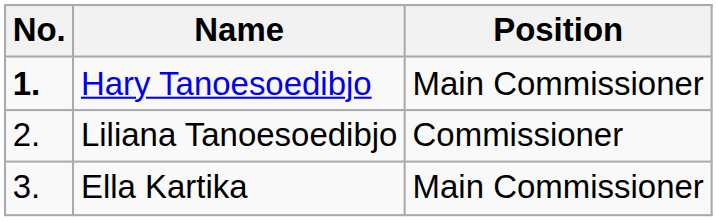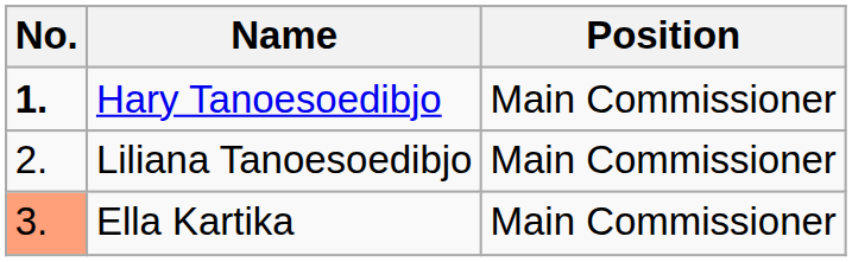 <table class="wikitable">
 <tr>
 <th>No.</th>
 <th>Name</th>
 <th>Position</th>
 </tr>
 <tr>
 <td><strong>1.</strong></td>
 <td><a href='#'>Hary Tanoesoedibjo</a></td>
 <td>Main Commissioner</td>
 </tr>
 <tr>
 <td>2.</td>
 <td>Liliana Tanoesoedibjo</td>
-<td>Commissioner</td>
+<td>Main Commissioner</td>
 </tr>
 <tr>
-<td>3.</td>
+<td style="background: lightsalmon;">3.</td>
 <td>Ella Kartika</td>
 <td>Main Commissioner</td>
 </tr>
 </table>
